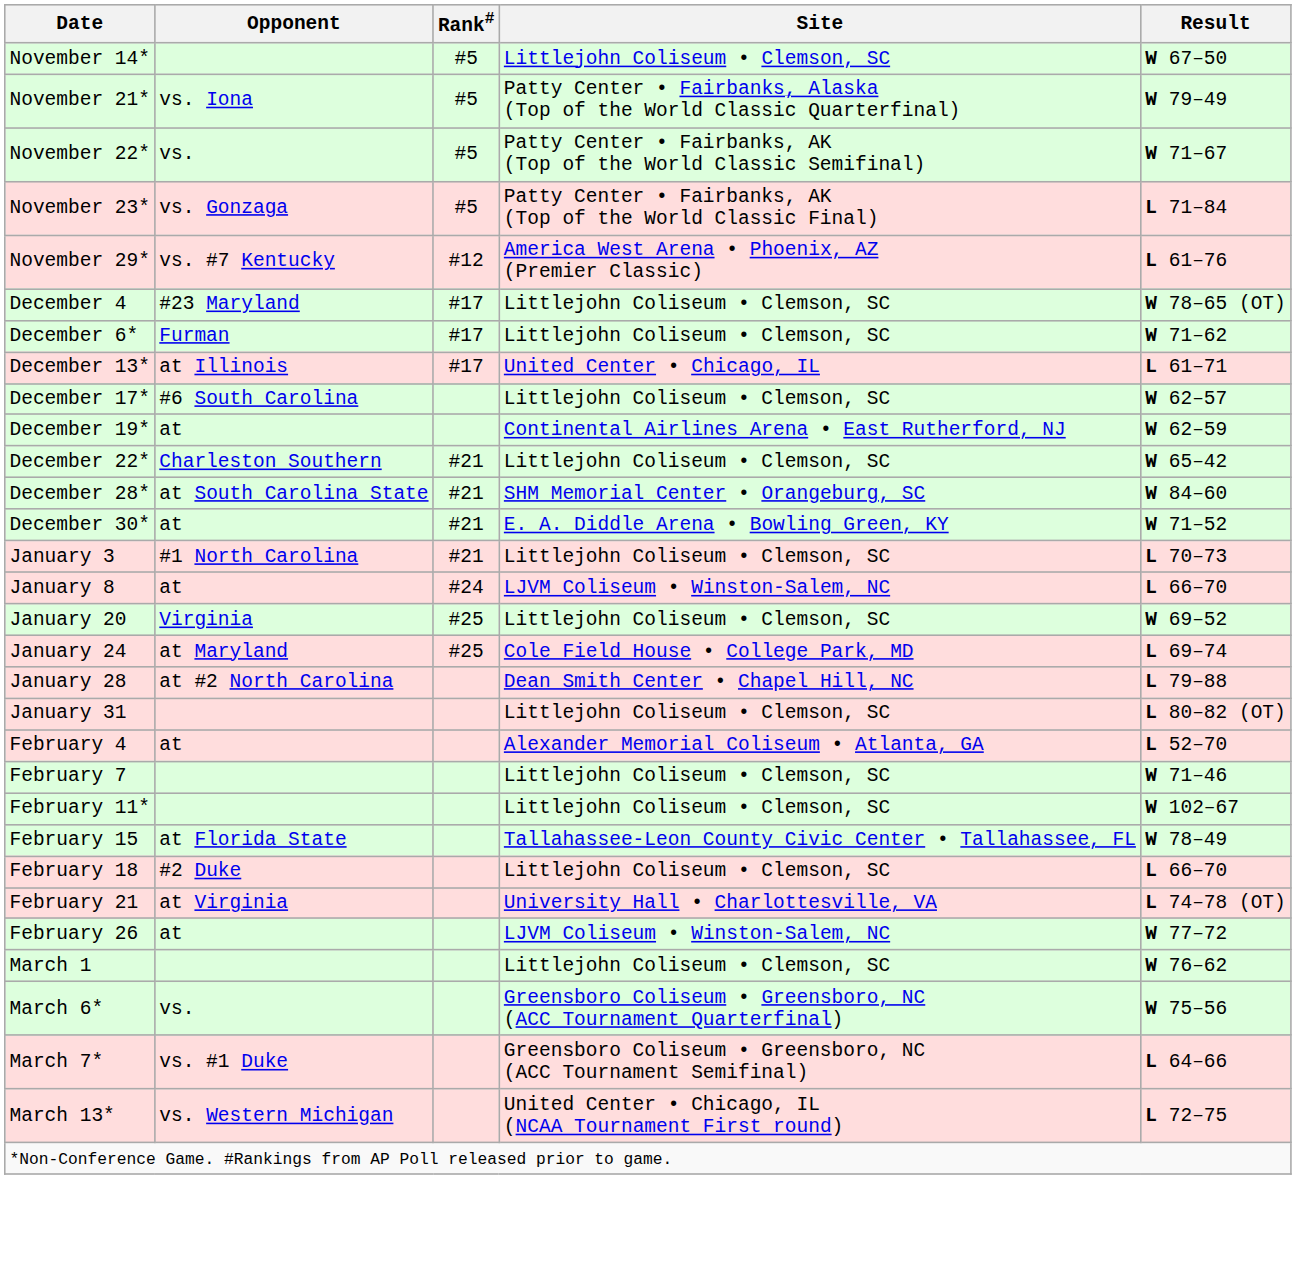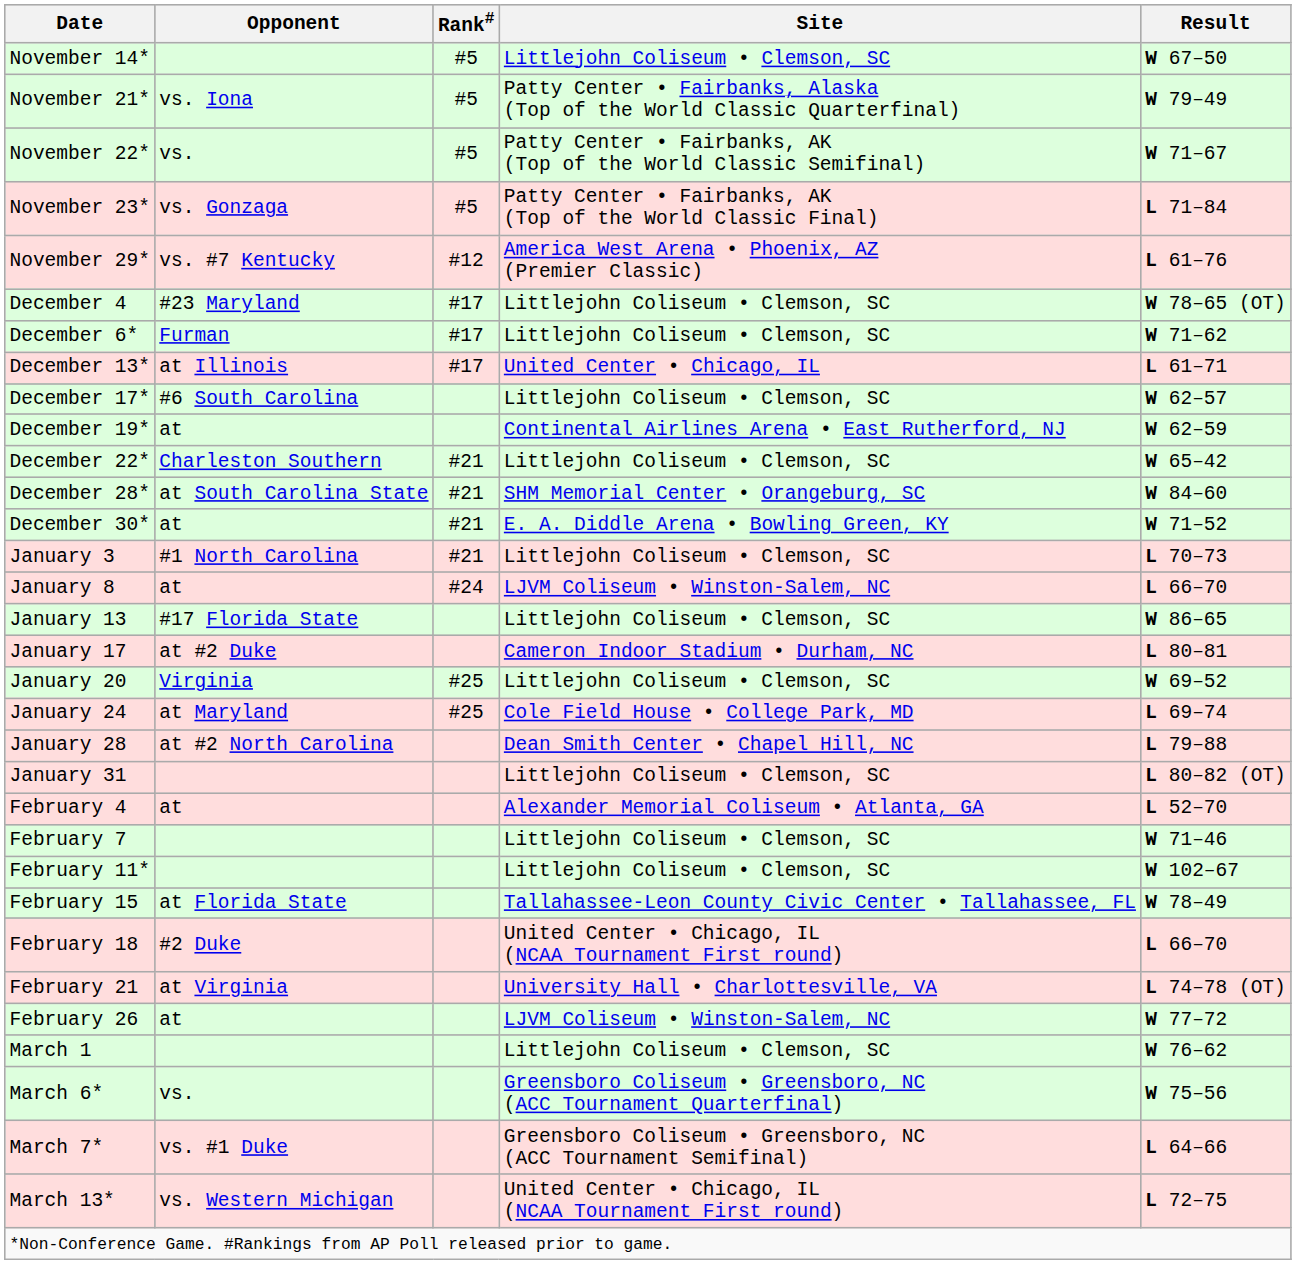 <table class="wikitable" style="font-size:95%;">
 <tr>
 <th>Date</th>
 <th>Opponent</th>
 <th>Rank<sup>#</sup></th>
 <th>Site</th>
 <th>Result</th>
 </tr>
 <tr style="background: #ddffdd;">
 <td>November 14*</td>
 <td></td>
 <td align=center>#5</td>
 <td><a href='#'>Littlejohn Coliseum</a> • <a href='#'>Clemson, SC</a></td>
 <td><strong>W</strong> 67–50</td>
 </tr>
 <tr style="background: #ddffdd;">
 <td>November 21*</td>
 <td>vs. <a href='#'>Iona</a></td>
 <td align=center>#5</td>
 <td>Patty Center • <a href='#'>Fairbanks, Alaska</a><br>(Top of the World Classic Quarterfinal)</td>
 <td><strong>W</strong> 79–49</td>
 </tr>
 <tr style="background: #ddffdd;">
 <td>November 22*</td>
 <td>vs. </td>
 <td align=center>#5</td>
 <td>Patty Center • Fairbanks, AK<br>(Top of the World Classic Semifinal)</td>
 <td><strong>W</strong> 71–67</td>
 </tr>
 <tr style="background: #ffdddd;">
 <td>November 23*</td>
 <td>vs. <a href='#'>Gonzaga</a></td>
 <td align=center>#5</td>
 <td>Patty Center • Fairbanks, AK<br>(Top of the World Classic Final)</td>
 <td><strong>L</strong> 71–84</td>
 </tr>
 <tr style="background: #ffdddd;">
 <td>November 29*</td>
 <td>vs. #7 <a href='#'>Kentucky</a></td>
 <td align=center>#12</td>
 <td><a href='#'>America West Arena</a> • <a href='#'>Phoenix, AZ</a><br>(Premier Classic)</td>
 <td><strong>L</strong> 61–76</td>
 </tr>
 <tr style="background: #ddffdd;">
 <td>December 4</td>
 <td>#23 <a href='#'>Maryland</a></td>
 <td align=center>#17</td>
 <td>Littlejohn Coliseum • Clemson, SC</td>
 <td><strong>W</strong> 78–65 (OT)</td>
 </tr>
 <tr style="background: #ddffdd;">
 <td>December 6*</td>
 <td><a href='#'>Furman</a></td>
 <td align=center>#17</td>
 <td>Littlejohn Coliseum • Clemson, SC</td>
 <td><strong>W</strong> 71–62</td>
 </tr>
 <tr style="background: #ffdddd;">
 <td>December 13*</td>
 <td>at <a href='#'>Illinois</a></td>
 <td align=center>#17</td>
 <td><a href='#'>United Center</a> • <a href='#'>Chicago, IL</a></td>
 <td><strong>L</strong> 61–71</td>
 </tr>
 <tr style="background: #ddffdd;">
 <td>December 17*</td>
 <td>#6 <a href='#'>South Carolina</a></td>
 <td></td>
 <td>Littlejohn Coliseum • Clemson, SC</td>
 <td><strong>W</strong> 62–57</td>
 </tr>
 <tr style="background: #ddffdd;">
 <td>December 19*</td>
 <td>at </td>
 <td></td>
 <td><a href='#'>Continental Airlines Arena</a> • <a href='#'>East Rutherford, NJ</a></td>
 <td><strong>W</strong> 62–59</td>
 </tr>
 <tr style="background: #ddffdd;">
 <td>December 22*</td>
 <td><a href='#'>Charleston Southern</a></td>
 <td align=center>#21</td>
 <td>Littlejohn Coliseum • Clemson, SC</td>
 <td><strong>W</strong> 65–42</td>
 </tr>
 <tr style="background: #ddffdd;">
 <td>December 28*</td>
 <td>at <a href='#'>South Carolina State</a></td>
 <td align=center>#21</td>
 <td><a href='#'>SHM Memorial Center</a> • <a href='#'>Orangeburg, SC</a></td>
 <td><strong>W</strong> 84–60</td>
 </tr>
 <tr style="background: #ddffdd;">
 <td>December 30*</td>
 <td>at </td>
 <td align=center>#21</td>
 <td><a href='#'>E. A. Diddle Arena</a> • <a href='#'>Bowling Green, KY</a></td>
 <td><strong>W</strong> 71–52</td>
 </tr>
 <tr style="background: #ffdddd;">
 <td>January 3</td>
 <td>#1 <a href='#'>North Carolina</a></td>
 <td align=center>#21</td>
 <td>Littlejohn Coliseum • Clemson, SC</td>
 <td><strong>L</strong> 70–73</td>
 </tr>
 <tr style="background: #ffdddd;">
 <td>January 8</td>
 <td>at </td>
 <td align=center>#24</td>
 <td><a href='#'>LJVM Coliseum</a> • <a href='#'>Winston-Salem, NC</a></td>
 <td><strong>L</strong> 66–70</td>
 </tr>
 <tr style="background: #ddffdd;">
+<td>January 13</td>
+<td>#17 <a href='#'>Florida State</a></td>
+<td></td>
+<td>Littlejohn Coliseum • Clemson, SC</td>
+<td><strong>W</strong> 86–65</td>
+</tr>
+<tr style="background: #ffdddd;">
+<td>January 17</td>
+<td>at #2 <a href='#'>Duke</a></td>
+<td></td>
+<td><a href='#'>Cameron Indoor Stadium</a> • <a href='#'>Durham, NC</a></td>
+<td><strong>L</strong> 80–81</td>
+</tr>
+<tr style="background: #ddffdd;">
 <td>January 20</td>
 <td><a href='#'>Virginia</a></td>
 <td align=center>#25</td>
 <td>Littlejohn Coliseum • Clemson, SC</td>
 <td><strong>W</strong> 69–52</td>
 </tr>
 <tr style="background: #ffdddd;">
 <td>January 24</td>
 <td>at <a href='#'>Maryland</a></td>
 <td align=center>#25</td>
 <td><a href='#'>Cole Field House</a> • <a href='#'>College Park, MD</a></td>
 <td><strong>L</strong> 69–74</td>
 </tr>
 <tr style="background: #ffdddd;">
 <td>January 28</td>
 <td>at #2 <a href='#'>North Carolina</a></td>
 <td></td>
 <td><a href='#'>Dean Smith Center</a> • <a href='#'>Chapel Hill, NC</a></td>
 <td><strong>L</strong> 79–88</td>
 </tr>
 <tr style="background: #ffdddd;">
 <td>January 31</td>
 <td></td>
 <td></td>
 <td>Littlejohn Coliseum • Clemson, SC</td>
 <td><strong>L</strong> 80–82 (OT)</td>
 </tr>
 <tr style="background: #ffdddd;">
 <td>February 4</td>
 <td>at </td>
 <td></td>
 <td><a href='#'>Alexander Memorial Coliseum</a> • <a href='#'>Atlanta, GA</a></td>
 <td><strong>L</strong> 52–70</td>
 </tr>
 <tr style="background: #ddffdd;">
 <td>February 7</td>
 <td></td>
 <td></td>
 <td>Littlejohn Coliseum • Clemson, SC</td>
 <td><strong>W</strong> 71–46</td>
 </tr>
 <tr style="background: #ddffdd;">
 <td>February 11*</td>
 <td></td>
 <td></td>
 <td>Littlejohn Coliseum • Clemson, SC</td>
 <td><strong>W</strong> 102–67</td>
 </tr>
 <tr style="background: #ddffdd;">
 <td>February 15</td>
 <td>at <a href='#'>Florida State</a></td>
 <td></td>
 <td><a href='#'>Tallahassee-Leon County Civic Center</a> • <a href='#'>Tallahassee, FL</a></td>
 <td><strong>W</strong> 78–49</td>
 </tr>
 <tr style="background: #ffdddd;">
 <td>February 18</td>
 <td>#2 <a href='#'>Duke</a></td>
 <td></td>
-<td>Littlejohn Coliseum • Clemson, SC</td>
+<td>United Center • Chicago, IL<br>(<a href='#'>NCAA Tournament First round</a>)</td>
 <td><strong>L</strong> 66–70</td>
 </tr>
 <tr style="background: #ffdddd;">
 <td>February 21</td>
 <td>at <a href='#'>Virginia</a></td>
 <td></td>
 <td><a href='#'>University Hall</a> • <a href='#'>Charlottesville, VA</a></td>
 <td><strong>L</strong> 74–78 (OT)</td>
 </tr>
 <tr style="background: #ddffdd;">
 <td>February 26</td>
 <td>at </td>
 <td></td>
 <td><a href='#'>LJVM Coliseum</a> • <a href='#'>Winston-Salem, NC</a></td>
 <td><strong>W</strong> 77–72</td>
 </tr>
 <tr style="background: #ddffdd;">
 <td>March 1</td>
 <td></td>
 <td></td>
 <td>Littlejohn Coliseum • Clemson, SC</td>
 <td><strong>W</strong> 76–62</td>
 </tr>
 <tr style="background: #ddffdd;">
 <td>March 6*</td>
 <td>vs. </td>
 <td></td>
 <td><a href='#'>Greensboro Coliseum</a> • <a href='#'>Greensboro, NC</a><br>(<a href='#'>ACC Tournament Quarterfinal</a>)</td>
 <td><strong>W</strong> 75–56</td>
 </tr>
 <tr style="background: #ffdddd;">
 <td>March 7*</td>
 <td>vs. #1 <a href='#'>Duke</a></td>
 <td></td>
 <td>Greensboro Coliseum • Greensboro, NC<br>(ACC Tournament Semifinal)</td>
 <td><strong>L</strong> 64–66</td>
 </tr>
 <tr style="background: #ffdddd;">
 <td>March 13*</td>
 <td>vs. <a href='#'>Western Michigan</a></td>
 <td></td>
 <td>United Center • Chicago, IL<br>(<a href='#'>NCAA Tournament First round</a>)</td>
 <td><strong>L</strong> 72–75</td>
 </tr>
 <tr style="background:#f9f9f9;">
 <td colspan=5><small>*Non-Conference Game. #Rankings from AP Poll released prior to game.</small></td>
 </tr>
 </table>
